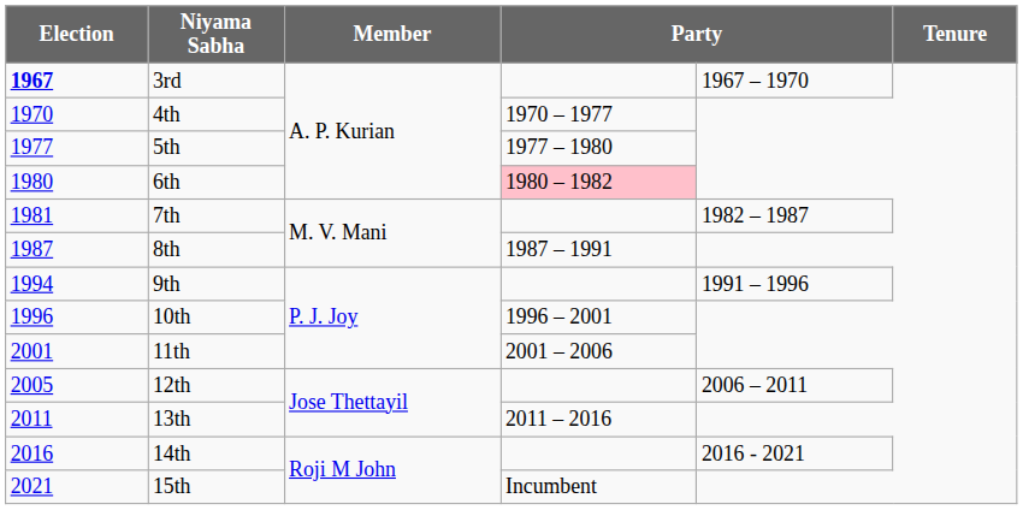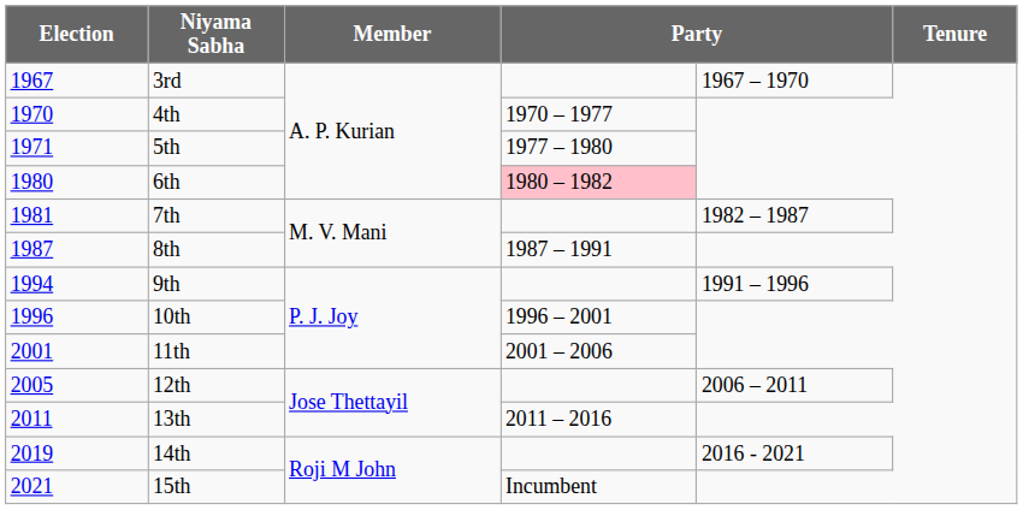 <table class="wikitable sortable" width="60%">
 <tr>
 <th style="background-color:#666666; color:white">Election</th>
 <th style="background-color:#666666; color:white">Niyama<br>Sabha</th>
 <th style="background-color:#666666; color:white">Member</th>
 <th colspan="2" style="background-color:#666666; color:white">Party</th>
 <th style="background-color:#666666; color:white">Tenure</th>
 </tr>
 <tr>
-<td><strong><a href='#'>1967</a></strong></td>
+<td><a href='#'>1967</a></td>
 <td>3rd</td>
 <td rowspan="4">A. P. Kurian</td>
 <td></td>
 <td>1967 – 1970</td>
 </tr>
 <tr>
 <td><a href='#'>1970</a></td>
 <td>4th</td>
 <td>1970 – 1977</td>
 </tr>
 <tr>
-<td><a href='#'>1977</a></td>
+<td><a href='#'>1971</a></td>
 <td>5th</td>
 <td>1977 – 1980</td>
 </tr>
 <tr>
 <td><a href='#'>1980</a></td>
 <td>6th</td>
 <td style="background: pink;">1980 – 1982</td>
 </tr>
 <tr>
 <td><a href='#'>1981</a></td>
 <td>7th</td>
 <td rowspan="2">M. V. Mani</td>
 <td></td>
 <td>1982 – 1987</td>
 </tr>
 <tr>
 <td><a href='#'>1987</a></td>
 <td>8th</td>
 <td>1987 – 1991</td>
 </tr>
 <tr>
 <td><a href='#'>1994</a></td>
 <td>9th</td>
 <td rowspan="3"><a href='#'>P. J. Joy</a></td>
 <td></td>
 <td>1991 – 1996</td>
 </tr>
 <tr>
 <td><a href='#'>1996</a></td>
 <td>10th</td>
 <td>1996 – 2001</td>
 </tr>
 <tr>
 <td><a href='#'>2001</a></td>
 <td>11th</td>
 <td>2001 – 2006</td>
 </tr>
 <tr>
 <td><a href='#'>2005</a></td>
 <td>12th</td>
 <td rowspan="2"><a href='#'>Jose Thettayil</a></td>
 <td></td>
 <td>2006 – 2011</td>
 </tr>
 <tr>
 <td><a href='#'>2011</a></td>
 <td>13th</td>
 <td>2011 – 2016</td>
 </tr>
 <tr>
-<td><a href='#'>2016</a></td>
+<td><a href='#'>2019</a></td>
 <td>14th</td>
 <td rowspan="2"><a href='#'>Roji M John</a></td>
 <td></td>
 <td>2016 - 2021</td>
 </tr>
 <tr>
 <td><a href='#'>2021</a></td>
 <td>15th</td>
 <td>Incumbent</td>
 </tr>
 </table>
